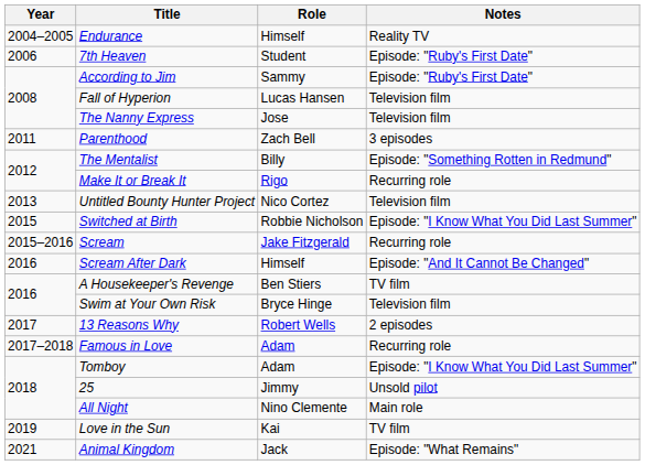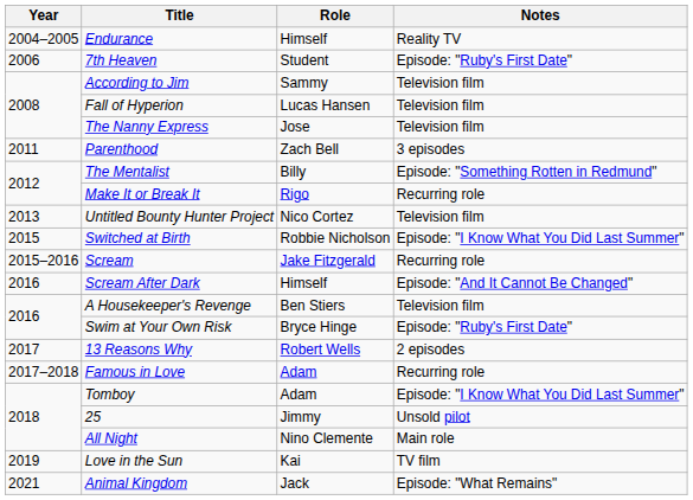 <table class="wikitable">
 <tr>
 <th>Year</th>
 <th>Title</th>
 <th>Role</th>
 <th>Notes</th>
 </tr>
 <tr>
 <td>2004–2005</td>
 <td><em><a href='#'>Endurance</a></em></td>
 <td>Himself</td>
 <td>Reality TV</td>
 </tr>
 <tr>
 <td>2006</td>
 <td><em><a href='#'>7th Heaven</a></em></td>
 <td>Student</td>
 <td>Episode: "<a href='#'>Ruby's First Date</a>"</td>
 </tr>
 <tr>
 <td rowspan="3">2008</td>
 <td><em><a href='#'>According to Jim</a></em></td>
 <td>Sammy</td>
-<td>Episode: "<a href='#'>Ruby's First Date</a>"</td>
+<td>Television film</td>
 </tr>
 <tr>
 <td><em>Fall of Hyperion</em></td>
 <td>Lucas Hansen</td>
 <td>Television film</td>
 </tr>
 <tr>
 <td><em><a href='#'>The Nanny Express</a></em></td>
 <td>Jose</td>
 <td>Television film</td>
 </tr>
 <tr>
 <td>2011</td>
 <td><em><a href='#'>Parenthood</a></em></td>
 <td>Zach Bell</td>
 <td>3 episodes</td>
 </tr>
 <tr>
 <td rowspan="2">2012</td>
 <td><em><a href='#'>The Mentalist</a></em></td>
 <td>Billy</td>
 <td>Episode: "<a href='#'>Something Rotten in Redmund</a>"</td>
 </tr>
 <tr>
 <td><em><a href='#'>Make It or Break It</a></em></td>
 <td><a href='#'>Rigo</a></td>
 <td>Recurring role</td>
 </tr>
 <tr>
 <td>2013</td>
 <td><em>Untitled Bounty Hunter Project</em></td>
 <td>Nico Cortez</td>
 <td>Television film</td>
 </tr>
 <tr>
 <td>2015</td>
 <td><em><a href='#'>Switched at Birth</a></em></td>
 <td>Robbie Nicholson</td>
 <td>Episode: "<a href='#'>I Know What You Did Last Summer</a>"</td>
 </tr>
 <tr>
 <td>2015–2016</td>
 <td><em><a href='#'>Scream</a></em></td>
 <td><a href='#'>Jake Fitzgerald</a></td>
 <td>Recurring role</td>
 </tr>
 <tr>
 <td>2016</td>
 <td><em><a href='#'>Scream After Dark</a></em></td>
 <td>Himself</td>
 <td>Episode: "<a href='#'>And It Cannot Be Changed</a>"</td>
 </tr>
 <tr>
 <td rowspan="2">2016</td>
 <td><em>A Housekeeper's Revenge</em></td>
 <td>Ben Stiers</td>
-<td>TV film</td>
+<td>Television film</td>
 </tr>
 <tr>
 <td><em>Swim at Your Own Risk</em></td>
 <td>Bryce Hinge</td>
-<td>Television film</td>
+<td>Episode: "<a href='#'>Ruby's First Date</a>"</td>
 </tr>
 <tr>
 <td>2017</td>
 <td><em><a href='#'>13 Reasons Why</a></em></td>
 <td><a href='#'>Robert Wells</a></td>
 <td>2 episodes</td>
 </tr>
 <tr>
 <td>2017–2018</td>
 <td><em><a href='#'>Famous in Love</a></em></td>
 <td><a href='#'>Adam</a></td>
 <td>Recurring role</td>
 </tr>
 <tr>
 <td rowspan="3">2018</td>
 <td><em>Tomboy</em></td>
 <td>Adam</td>
 <td>Episode: "<a href='#'>I Know What You Did Last Summer</a>"</td>
 </tr>
 <tr>
 <td><em>25</em></td>
 <td>Jimmy</td>
 <td>Unsold <a href='#'>pilot</a></td>
 </tr>
 <tr>
 <td><em><a href='#'>All Night</a></em></td>
 <td>Nino Clemente</td>
 <td>Main role</td>
 </tr>
 <tr>
 <td>2019</td>
 <td><em>Love in the Sun</em></td>
 <td>Kai</td>
 <td>TV film</td>
 </tr>
 <tr>
 <td>2021</td>
 <td><em><a href='#'>Animal Kingdom</a></em></td>
 <td>Jack</td>
 <td>Episode: "What Remains"</td>
 </tr>
 </table>
